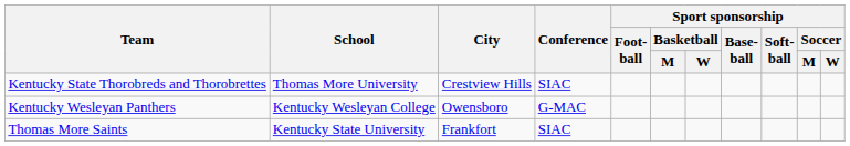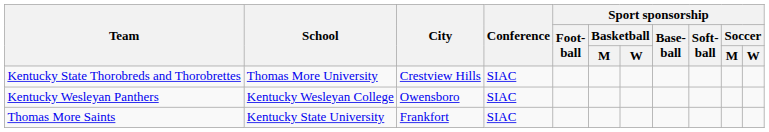 <table class="sortable wikitable">
 <tr>
 <th rowspan=3>Team</th>
 <th rowspan=3>School</th>
 <th rowspan=3>City</th>
 <th rowspan=3>Conference</th>
 <th colspan=7>Sport sponsorship</th>
 </tr>
 <tr>
 <th rowspan=2>Foot-<br>ball</th>
 <th colspan=2>Basketball</th>
 <th rowspan=2>Base-<br>ball</th>
 <th rowspan=2>Soft-<br>ball</th>
 <th colspan=2>Soccer</th>
 </tr>
 <tr>
 <th>M</th>
 <th>W</th>
 <th>M</th>
 <th>W</th>
 </tr>
 <tr>
 <td><a href='#'>Kentucky State Thorobreds and Thorobrettes</a></td>
 <td><a href='#'>Thomas More University</a></td>
 <td><a href='#'>Crestview Hills</a></td>
 <td><a href='#'>SIAC</a></td>
 <td></td>
 <td></td>
 <td></td>
 <td></td>
 <td></td>
 <td></td>
 <td></td>
 </tr>
 <tr>
 <td><a href='#'>Kentucky Wesleyan Panthers</a></td>
 <td><a href='#'>Kentucky Wesleyan College</a></td>
 <td><a href='#'>Owensboro</a></td>
-<td><a href='#'>G-MAC</a></td>
+<td><a href='#'>SIAC</a></td>
 <td></td>
 <td></td>
 <td></td>
 <td></td>
 <td></td>
 <td></td>
 <td></td>
 </tr>
 <tr>
 <td><a href='#'>Thomas More Saints</a> </td>
 <td><a href='#'>Kentucky State University</a></td>
 <td><a href='#'>Frankfort</a></td>
 <td><a href='#'>SIAC</a></td>
 <td></td>
 <td></td>
 <td></td>
 <td></td>
 <td></td>
 <td></td>
 <td></td>
 </tr>
 </table>
